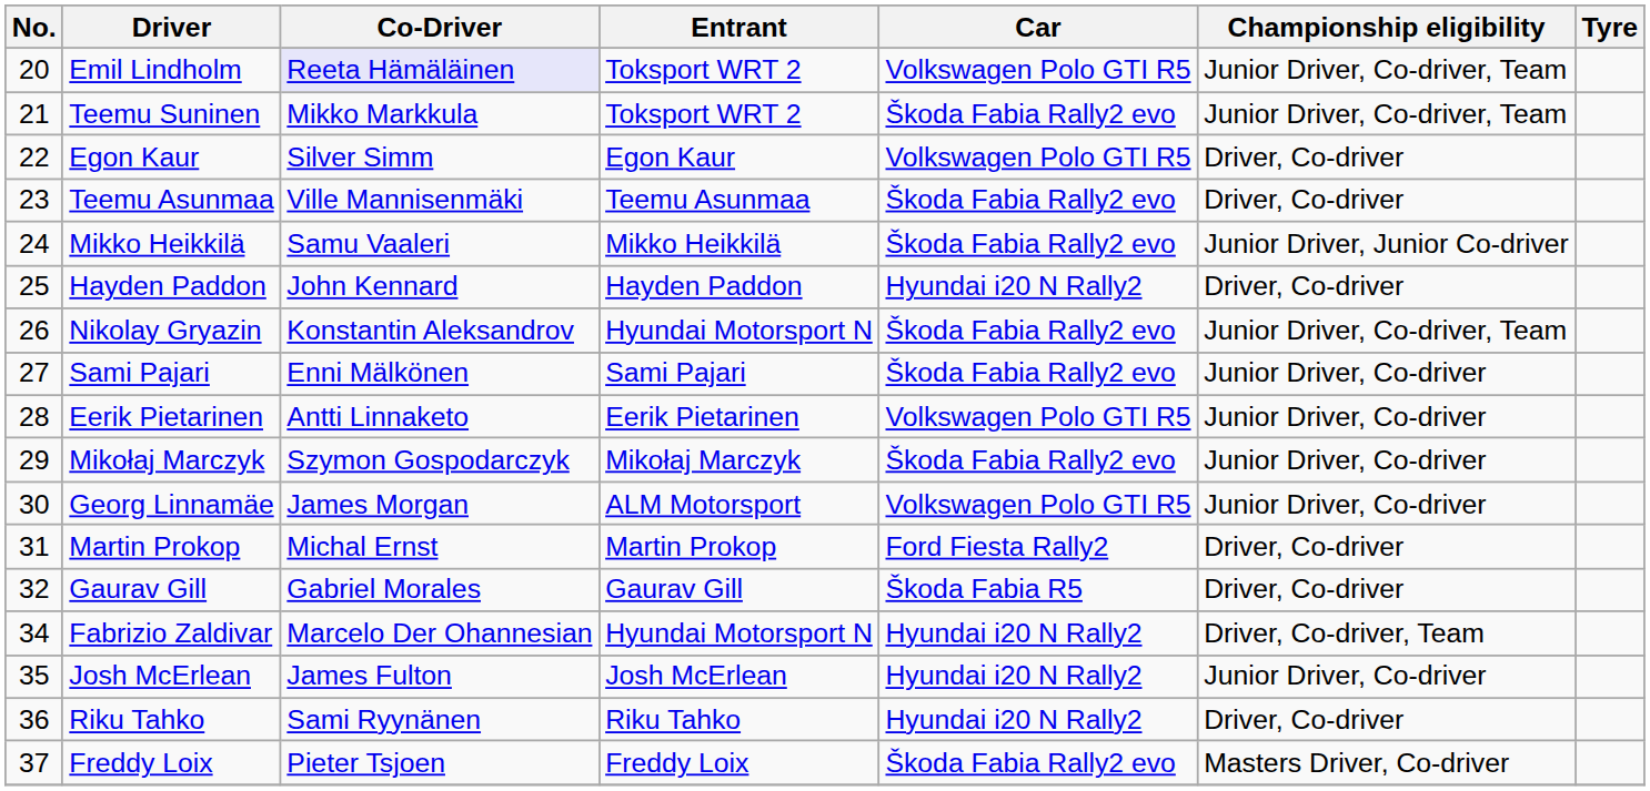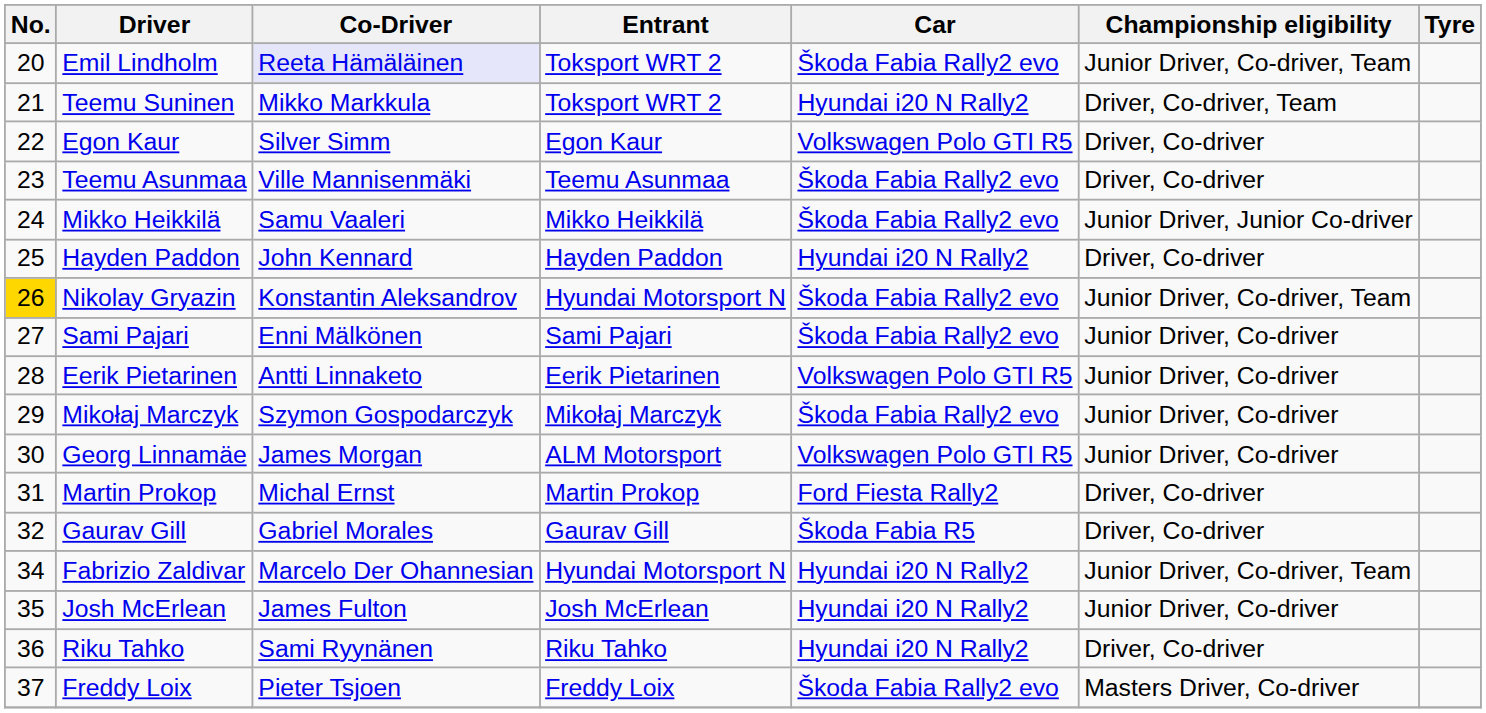 <table class="wikitable" style="font-size: 85%;">
 <tr>
 <th>No.</th>
 <th>Driver</th>
 <th>Co-Driver</th>
 <th>Entrant</th>
 <th>Car</th>
 <th>Championship eligibility</th>
 <th>Tyre</th>
 </tr>
 <tr>
 <td align="center">20</td>
 <td> <a href='#'>Emil Lindholm</a></td>
 <td style="background: lavender;"> <a href='#'>Reeta Hämäläinen</a></td>
 <td> <a href='#'>Toksport WRT 2</a></td>
-<td><a href='#'>Volkswagen Polo GTI R5</a></td>
+<td><a href='#'>Škoda Fabia Rally2 evo</a></td>
 <td>Junior Driver, Co-driver, Team</td>
 <td align="center"></td>
 </tr>
 <tr>
 <td align="center">21</td>
 <td> <a href='#'>Teemu Suninen</a></td>
 <td> <a href='#'>Mikko Markkula</a></td>
 <td> <a href='#'>Toksport WRT 2</a></td>
-<td><a href='#'>Škoda Fabia Rally2 evo</a></td>
-<td>Junior Driver, Co-driver, Team</td>
+<td><a href='#'>Hyundai i20 N Rally2</a></td>
+<td>Driver, Co-driver, Team</td>
 <td align="center"></td>
 </tr>
 <tr>
 <td align="center">22</td>
 <td> <a href='#'>Egon Kaur</a></td>
 <td> <a href='#'>Silver Simm</a></td>
 <td> <a href='#'>Egon Kaur</a></td>
 <td><a href='#'>Volkswagen Polo GTI R5</a></td>
 <td>Driver, Co-driver</td>
 <td align="center"></td>
 </tr>
 <tr>
 <td align="center">23</td>
 <td> <a href='#'>Teemu Asunmaa</a></td>
 <td> <a href='#'>Ville Mannisenmäki</a></td>
 <td> <a href='#'>Teemu Asunmaa</a></td>
 <td><a href='#'>Škoda Fabia Rally2 evo</a></td>
 <td>Driver, Co-driver</td>
 <td align="center"></td>
 </tr>
 <tr>
 <td align="center">24</td>
 <td> <a href='#'>Mikko Heikkilä</a></td>
 <td> <a href='#'>Samu Vaaleri</a></td>
 <td> <a href='#'>Mikko Heikkilä</a></td>
 <td><a href='#'>Škoda Fabia Rally2 evo</a></td>
 <td>Junior Driver, Junior Co-driver</td>
 <td align="center"></td>
 </tr>
 <tr>
 <td align="center">25</td>
 <td> <a href='#'>Hayden Paddon</a></td>
 <td> <a href='#'>John Kennard</a></td>
 <td> <a href='#'>Hayden Paddon</a></td>
 <td><a href='#'>Hyundai i20 N Rally2</a></td>
 <td>Driver, Co-driver</td>
 <td align="center"></td>
 </tr>
 <tr>
-<td align="center">26</td>
+<td align="center" style="background: gold;">26</td>
 <td> <a href='#'>Nikolay Gryazin</a></td>
 <td> <a href='#'>Konstantin Aleksandrov</a></td>
 <td> <a href='#'>Hyundai Motorsport N</a></td>
 <td><a href='#'>Škoda Fabia Rally2 evo</a></td>
 <td>Junior Driver, Co-driver, Team</td>
 <td align="center"></td>
 </tr>
 <tr>
 <td align="center">27</td>
 <td> <a href='#'>Sami Pajari</a></td>
 <td> <a href='#'>Enni Mälkönen</a></td>
 <td> <a href='#'>Sami Pajari</a></td>
 <td><a href='#'>Škoda Fabia Rally2 evo</a></td>
 <td>Junior Driver, Co-driver</td>
 <td align="center"></td>
 </tr>
 <tr>
 <td align="center">28</td>
 <td> <a href='#'>Eerik Pietarinen</a></td>
 <td> <a href='#'>Antti Linnaketo</a></td>
 <td> <a href='#'>Eerik Pietarinen</a></td>
 <td><a href='#'>Volkswagen Polo GTI R5</a></td>
 <td>Junior Driver, Co-driver</td>
 <td align="center"></td>
 </tr>
 <tr>
 <td align="center">29</td>
 <td> <a href='#'>Mikołaj Marczyk</a></td>
 <td> <a href='#'>Szymon Gospodarczyk</a></td>
 <td> <a href='#'>Mikołaj Marczyk</a></td>
 <td><a href='#'>Škoda Fabia Rally2 evo</a></td>
 <td>Junior Driver, Co-driver</td>
 <td align="center"></td>
 </tr>
 <tr>
 <td align="center">30</td>
 <td> <a href='#'>Georg Linnamäe</a></td>
 <td> <a href='#'>James Morgan</a></td>
 <td> <a href='#'>ALM Motorsport</a></td>
 <td><a href='#'>Volkswagen Polo GTI R5</a></td>
 <td>Junior Driver, Co-driver</td>
 <td></td>
 </tr>
 <tr>
 <td align="center">31</td>
 <td> <a href='#'>Martin Prokop</a></td>
 <td> <a href='#'>Michal Ernst</a></td>
 <td> <a href='#'>Martin Prokop</a></td>
 <td><a href='#'>Ford Fiesta Rally2</a></td>
 <td>Driver, Co-driver</td>
 <td align="center"></td>
 </tr>
 <tr>
 <td align="center">32</td>
 <td> <a href='#'>Gaurav Gill</a></td>
 <td> <a href='#'>Gabriel Morales</a></td>
 <td> <a href='#'>Gaurav Gill</a></td>
 <td><a href='#'>Škoda Fabia R5</a></td>
 <td>Driver, Co-driver</td>
 <td align="center"></td>
 </tr>
 <tr>
 <td align="center">34</td>
 <td> <a href='#'>Fabrizio Zaldivar</a></td>
 <td> <a href='#'>Marcelo Der Ohannesian</a></td>
 <td> <a href='#'>Hyundai Motorsport N</a></td>
 <td><a href='#'>Hyundai i20 N Rally2</a></td>
-<td>Driver, Co-driver, Team</td>
+<td>Junior Driver, Co-driver, Team</td>
 <td align="center"></td>
 </tr>
 <tr>
 <td align="center">35</td>
 <td> <a href='#'>Josh McErlean</a></td>
 <td> <a href='#'>James Fulton</a></td>
 <td> <a href='#'>Josh McErlean</a></td>
 <td><a href='#'>Hyundai i20 N Rally2</a></td>
 <td>Junior Driver, Co-driver</td>
 <td align="center"></td>
 </tr>
 <tr>
 <td align="center">36</td>
 <td> <a href='#'>Riku Tahko</a></td>
 <td> <a href='#'>Sami Ryynänen</a></td>
 <td> <a href='#'>Riku Tahko</a></td>
 <td><a href='#'>Hyundai i20 N Rally2</a></td>
 <td>Driver, Co-driver</td>
 <td align="center"></td>
 </tr>
 <tr>
 <td align="center">37</td>
 <td> <a href='#'>Freddy Loix</a></td>
 <td> <a href='#'>Pieter Tsjoen</a></td>
 <td> <a href='#'>Freddy Loix</a></td>
 <td><a href='#'>Škoda Fabia Rally2 evo</a></td>
 <td>Masters Driver, Co-driver</td>
 <td align="center"></td>
 </tr>
 <tr>
 </tr>
 </table>
